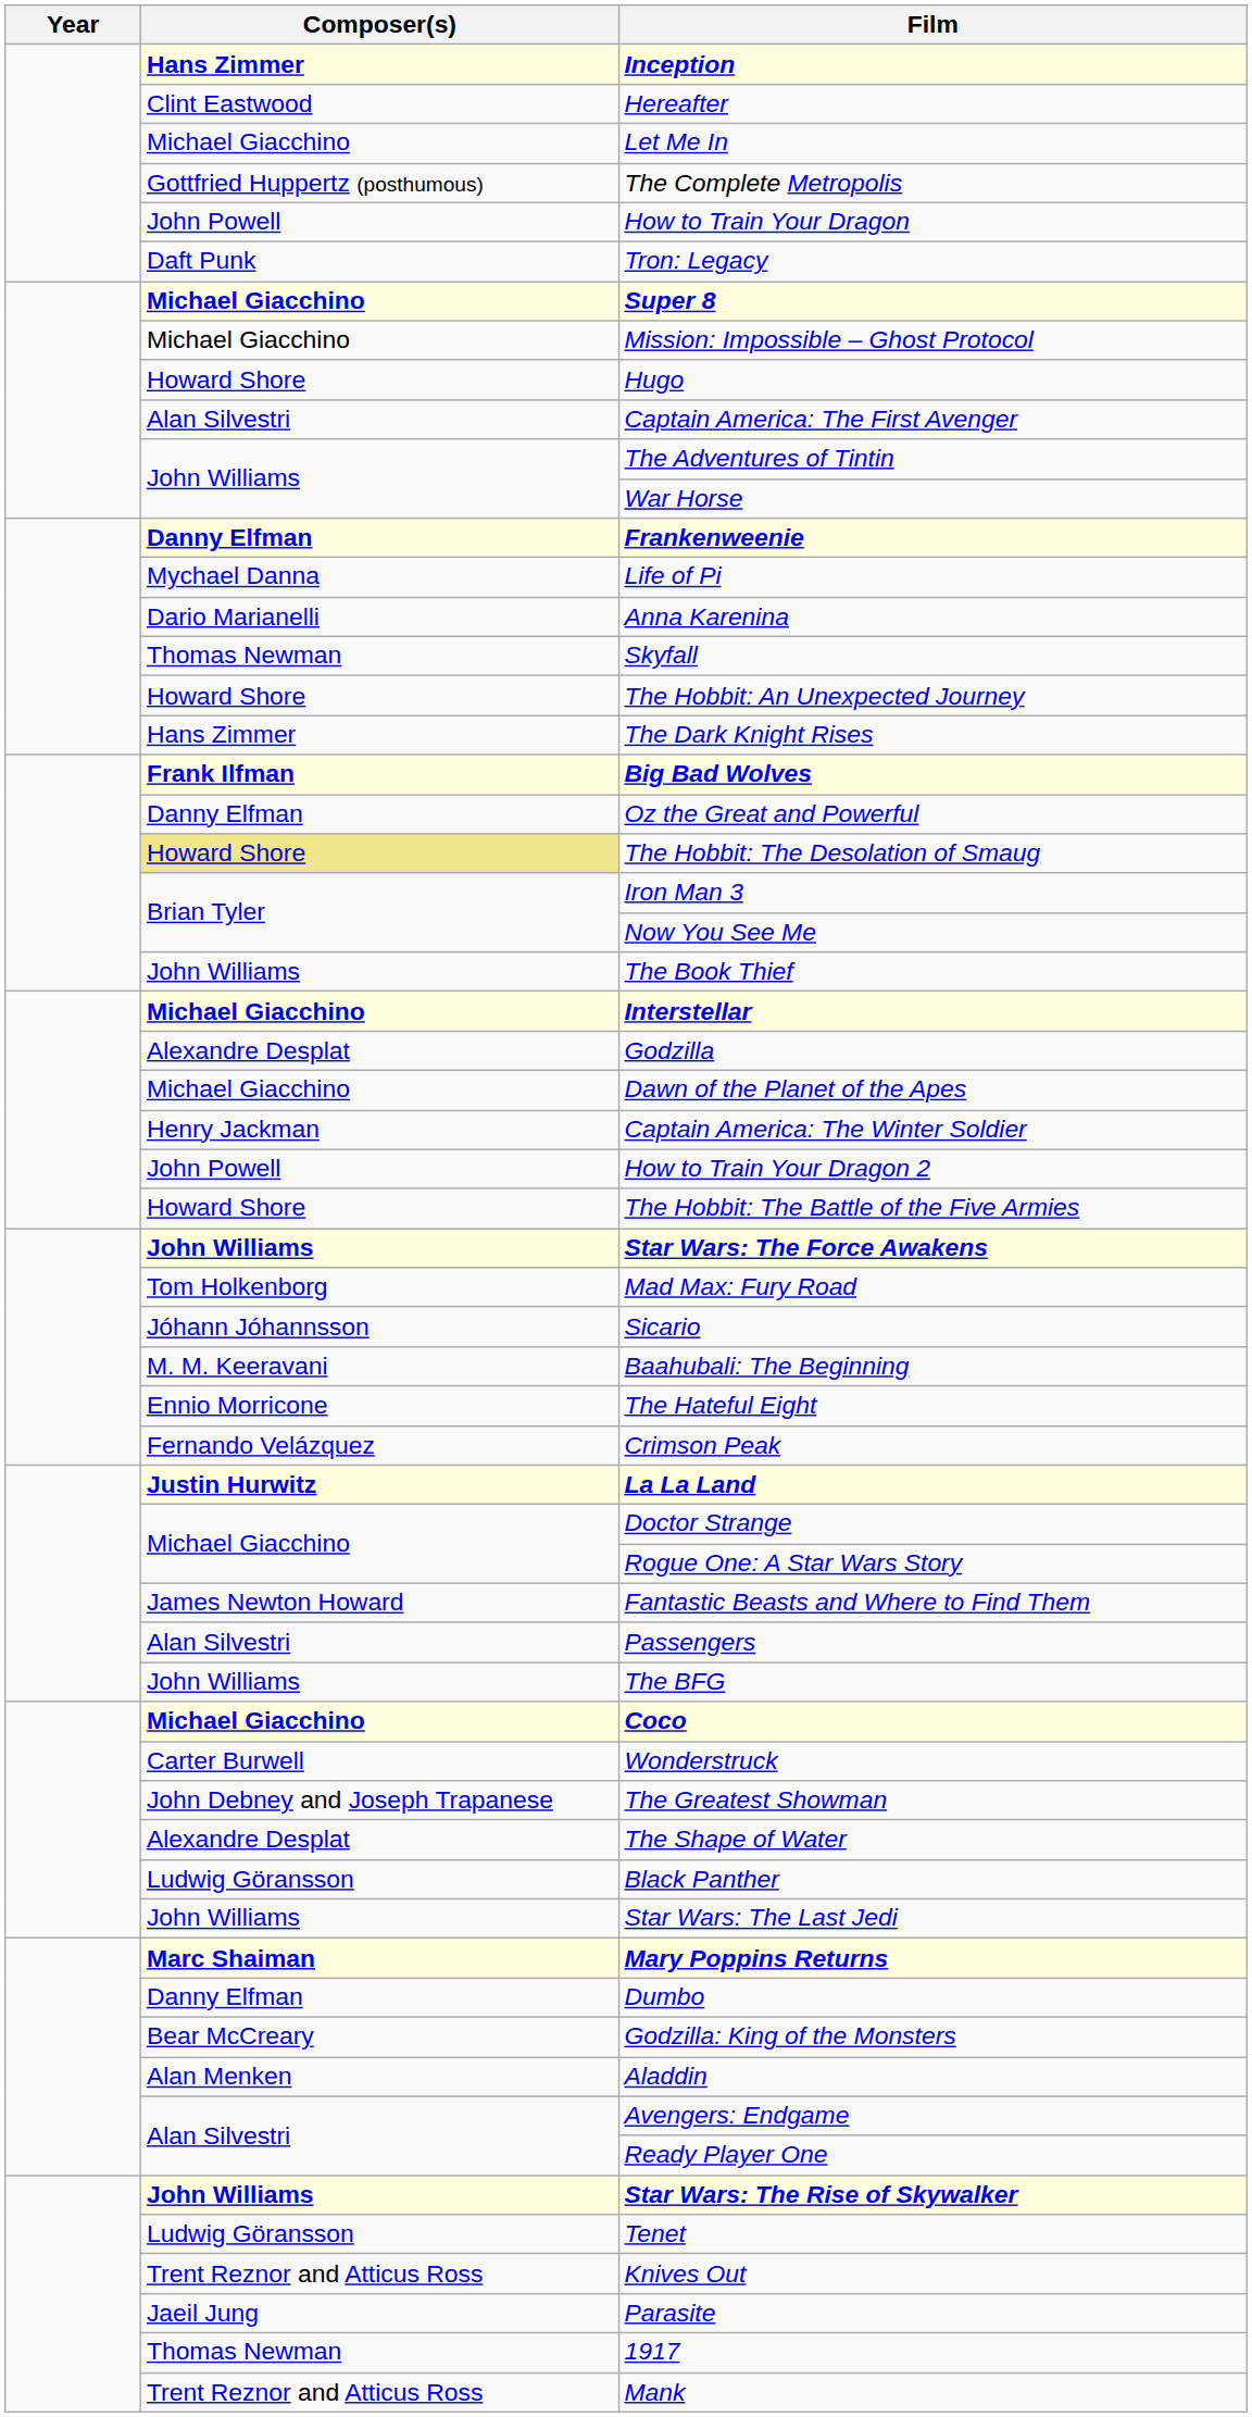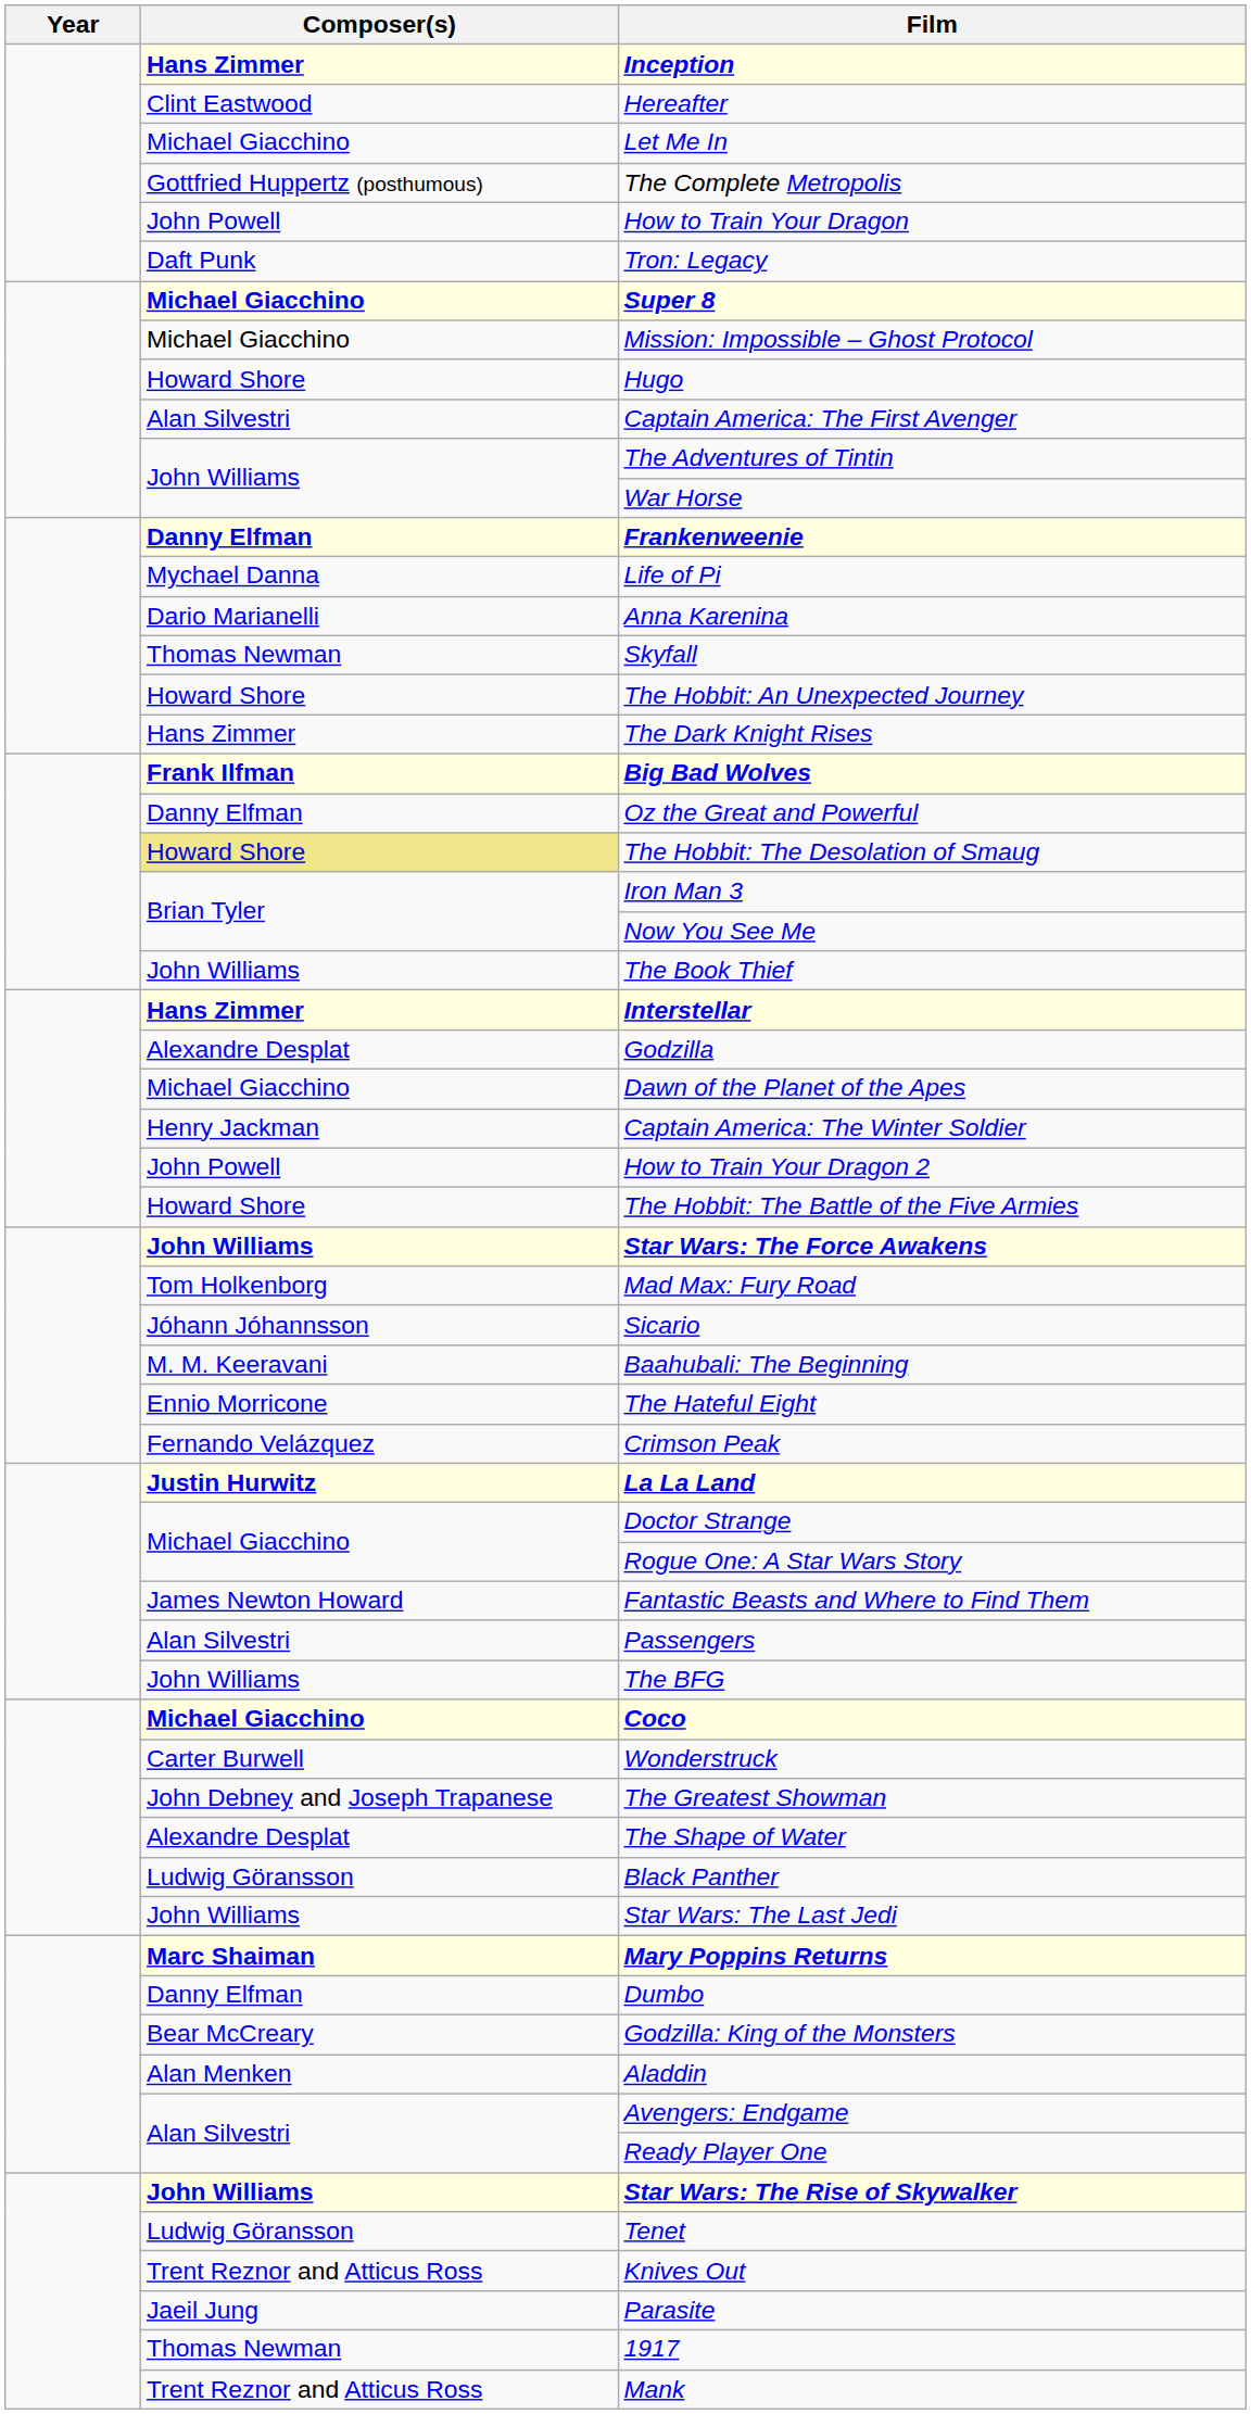 <table class="wikitable" width="800px" border="1" cellpadding="5" cellspacing="0" align="centre">
 <tr>
 <th width="80px">Year</th>
 <th width="300px">Composer(s)</th>
 <th>Film</th>
 </tr>
 <tr>
 <td rowspan=6></td>
 <td style="background:lightyellow"><strong><a href='#'>Hans Zimmer</a></strong></td>
 <td style="background:lightyellow"><strong><em><a href='#'>Inception</a></em></strong></td>
 </tr>
 <tr>
 <td><a href='#'>Clint Eastwood</a></td>
 <td><em><a href='#'>Hereafter</a></em></td>
 </tr>
 <tr>
 <td><a href='#'>Michael Giacchino</a></td>
 <td><em><a href='#'>Let Me In</a></em></td>
 </tr>
 <tr>
 <td><a href='#'>Gottfried Huppertz</a> <small>(posthumous)</small></td>
 <td><em>The Complete <a href='#'>Metropolis</a></em></td>
 </tr>
 <tr>
 <td><a href='#'>John Powell</a></td>
 <td><em><a href='#'>How to Train Your Dragon</a></em></td>
 </tr>
 <tr>
 <td><a href='#'>Daft Punk</a></td>
 <td><em><a href='#'>Tron: Legacy</a></em></td>
 </tr>
 <tr>
 <td rowspan=6></td>
 <td style="background:lightyellow"><strong><a href='#'>Michael Giacchino</a></strong></td>
 <td style="background:lightyellow"><strong><em><a href='#'>Super 8</a></em></strong></td>
 </tr>
 <tr>
 <td>Michael Giacchino</td>
 <td><em><a href='#'>Mission: Impossible – Ghost Protocol</a></em></td>
 </tr>
 <tr>
 <td><a href='#'>Howard Shore</a></td>
 <td><em><a href='#'>Hugo</a></em></td>
 </tr>
 <tr>
 <td><a href='#'>Alan Silvestri</a></td>
 <td><em><a href='#'>Captain America: The First Avenger</a></em></td>
 </tr>
 <tr>
 <td rowspan="2"><a href='#'>John Williams</a></td>
 <td><em><a href='#'>The Adventures of Tintin</a></em></td>
 </tr>
 <tr>
 <td><em><a href='#'>War Horse</a></em></td>
 </tr>
 <tr>
 <td rowspan=6></td>
 <td style="background:lightyellow"><strong><a href='#'>Danny Elfman</a></strong></td>
 <td style="background:lightyellow"><strong><em><a href='#'>Frankenweenie</a></em></strong></td>
 </tr>
 <tr>
 <td><a href='#'>Mychael Danna</a></td>
 <td><em><a href='#'>Life of Pi</a></em></td>
 </tr>
 <tr>
 <td><a href='#'>Dario Marianelli</a></td>
 <td><em><a href='#'>Anna Karenina</a></em></td>
 </tr>
 <tr>
 <td><a href='#'>Thomas Newman</a></td>
 <td><em><a href='#'>Skyfall</a></em></td>
 </tr>
 <tr>
 <td><a href='#'>Howard Shore</a></td>
 <td><em><a href='#'>The Hobbit: An Unexpected Journey</a></em></td>
 </tr>
 <tr>
 <td><a href='#'>Hans Zimmer</a></td>
 <td><em><a href='#'>The Dark Knight Rises</a></em></td>
 </tr>
 <tr>
 <td rowspan=6></td>
 <td style="background:lightyellow"><strong><a href='#'>Frank Ilfman</a></strong></td>
 <td style="background:lightyellow"><strong><em><a href='#'>Big Bad Wolves</a></em></strong></td>
 </tr>
 <tr>
 <td><a href='#'>Danny Elfman</a></td>
 <td><em><a href='#'>Oz the Great and Powerful</a></em></td>
 </tr>
 <tr>
 <td style="background: khaki;"><a href='#'>Howard Shore</a></td>
 <td><em><a href='#'>The Hobbit: The Desolation of Smaug</a></em></td>
 </tr>
 <tr>
 <td rowspan="2"><a href='#'>Brian Tyler</a></td>
 <td><em><a href='#'>Iron Man 3</a></em></td>
 </tr>
 <tr>
 <td><em><a href='#'>Now You See Me</a></em></td>
 </tr>
 <tr>
 <td><a href='#'>John Williams</a></td>
 <td><em><a href='#'>The Book Thief</a></em></td>
 </tr>
 <tr>
 <td rowspan=6></td>
-<td style="background:lightyellow"><strong><a href='#'>Michael Giacchino</a></strong></td>
+<td style="background:lightyellow"><strong><a href='#'>Hans Zimmer</a></strong></td>
 <td style="background:lightyellow"><strong><em><a href='#'>Interstellar</a></em></strong></td>
 </tr>
 <tr>
 <td><a href='#'>Alexandre Desplat</a></td>
 <td><em><a href='#'>Godzilla</a></em></td>
 </tr>
 <tr>
 <td><a href='#'>Michael Giacchino</a></td>
 <td><em><a href='#'>Dawn of the Planet of the Apes</a></em></td>
 </tr>
 <tr>
 <td><a href='#'>Henry Jackman</a></td>
 <td><em><a href='#'>Captain America: The Winter Soldier</a></em></td>
 </tr>
 <tr>
 <td><a href='#'>John Powell</a></td>
 <td><em><a href='#'>How to Train Your Dragon 2</a></em></td>
 </tr>
 <tr>
 <td><a href='#'>Howard Shore</a></td>
 <td><em><a href='#'>The Hobbit: The Battle of the Five Armies</a></em></td>
 </tr>
 <tr>
 <td rowspan=6></td>
 <td style="background:lightyellow"><strong><a href='#'>John Williams</a></strong></td>
 <td style="background:lightyellow"><strong><em><a href='#'>Star Wars: The Force Awakens</a></em></strong></td>
 </tr>
 <tr>
 <td><a href='#'>Tom Holkenborg</a></td>
 <td><em><a href='#'>Mad Max: Fury Road</a></em></td>
 </tr>
 <tr>
 <td><a href='#'>Jóhann Jóhannsson</a></td>
 <td><em><a href='#'>Sicario</a></em></td>
 </tr>
 <tr>
 <td><a href='#'>M. M. Keeravani</a></td>
 <td><em><a href='#'>Baahubali: The Beginning</a></em></td>
 </tr>
 <tr>
 <td><a href='#'>Ennio Morricone</a></td>
 <td><em><a href='#'>The Hateful Eight</a></em></td>
 </tr>
 <tr>
 <td><a href='#'>Fernando Velázquez</a></td>
 <td><em><a href='#'>Crimson Peak</a></em></td>
 </tr>
 <tr>
 <td rowspan=6></td>
 <td style="background:lightyellow"><strong><a href='#'>Justin Hurwitz</a></strong></td>
 <td style="background:lightyellow"><strong><em><a href='#'>La La Land</a></em></strong></td>
 </tr>
 <tr>
 <td rowspan="2"><a href='#'>Michael Giacchino</a></td>
 <td><em><a href='#'>Doctor Strange</a></em></td>
 </tr>
 <tr>
 <td><em><a href='#'>Rogue One: A Star Wars Story</a></em></td>
 </tr>
 <tr>
 <td><a href='#'>James Newton Howard</a></td>
 <td><em><a href='#'>Fantastic Beasts and Where to Find Them</a></em></td>
 </tr>
 <tr>
 <td><a href='#'>Alan Silvestri</a></td>
 <td><em><a href='#'>Passengers</a></em></td>
 </tr>
 <tr>
 <td><a href='#'>John Williams</a></td>
 <td><em><a href='#'>The BFG</a></em></td>
 </tr>
 <tr>
 <td rowspan=6></td>
 <td style="background:lightyellow"><strong><a href='#'>Michael Giacchino</a></strong></td>
 <td style="background:lightyellow"><strong><em><a href='#'>Coco</a></em></strong></td>
 </tr>
 <tr>
 <td><a href='#'>Carter Burwell</a></td>
 <td><em><a href='#'>Wonderstruck</a></em></td>
 </tr>
 <tr>
 <td><a href='#'>John Debney</a> and <a href='#'>Joseph Trapanese</a></td>
 <td><em><a href='#'>The Greatest Showman</a></em></td>
 </tr>
 <tr>
 <td><a href='#'>Alexandre Desplat</a></td>
 <td><em><a href='#'>The Shape of Water</a></em></td>
 </tr>
 <tr>
 <td><a href='#'>Ludwig Göransson</a></td>
 <td><em><a href='#'>Black Panther</a></em></td>
 </tr>
 <tr>
 <td><a href='#'>John Williams</a></td>
 <td><em><a href='#'>Star Wars: The Last Jedi</a></em></td>
 </tr>
 <tr>
 <td rowspan=6></td>
 <td style="background:lightyellow"><strong><a href='#'>Marc Shaiman</a></strong></td>
 <td style="background:lightyellow"><strong><em><a href='#'>Mary Poppins Returns</a></em></strong></td>
 </tr>
 <tr>
 <td><a href='#'>Danny Elfman</a></td>
 <td><em><a href='#'>Dumbo</a></em></td>
 </tr>
 <tr>
 <td><a href='#'>Bear McCreary</a></td>
 <td><em><a href='#'>Godzilla: King of the Monsters</a></em></td>
 </tr>
 <tr>
 <td><a href='#'>Alan Menken</a></td>
 <td><em><a href='#'>Aladdin</a></em></td>
 </tr>
 <tr>
 <td rowspan="2"><a href='#'>Alan Silvestri</a></td>
 <td><em><a href='#'>Avengers: Endgame</a></em></td>
 </tr>
 <tr>
 <td><em><a href='#'>Ready Player One</a></em></td>
 </tr>
 <tr>
 <td rowspan=6></td>
 <td style="background:lightyellow"><strong><a href='#'>John Williams</a></strong></td>
 <td style="background:lightyellow"><strong><em><a href='#'>Star Wars: The Rise of Skywalker</a></em></strong></td>
 </tr>
 <tr>
 <td><a href='#'>Ludwig Göransson</a></td>
 <td><em><a href='#'>Tenet</a></em></td>
 </tr>
 <tr>
 <td><a href='#'>Trent Reznor</a> and <a href='#'>Atticus Ross</a></td>
 <td><em><a href='#'>Knives Out</a></em></td>
 </tr>
 <tr>
 <td><a href='#'>Jaeil Jung</a></td>
 <td><em><a href='#'>Parasite</a></em></td>
 </tr>
 <tr>
 <td><a href='#'>Thomas Newman</a></td>
 <td><em><a href='#'>1917</a></em></td>
 </tr>
 <tr>
 <td><a href='#'>Trent Reznor</a> and <a href='#'>Atticus Ross</a></td>
 <td><em><a href='#'>Mank</a></em></td>
 </tr>
 </table>
